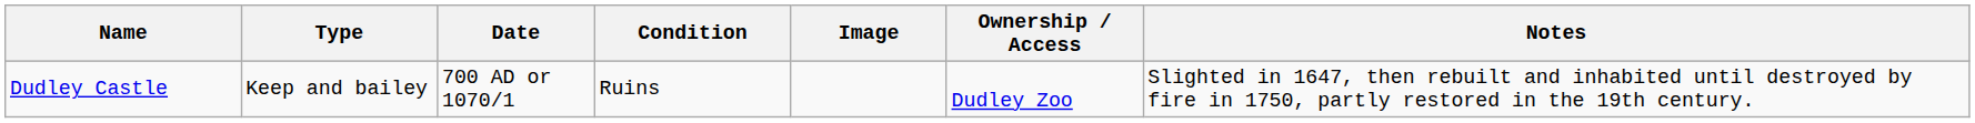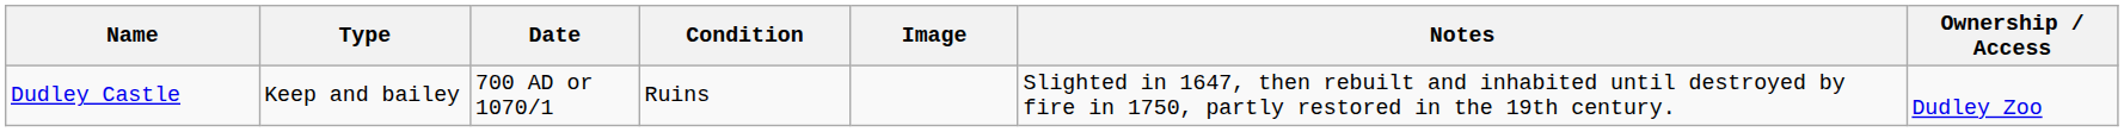 <table class="wikitable sortable sticky-header" width="100%">
 <tr>
 <th width="12%">Name</th>
 <th width="10%">Type</th>
 <th width="8%">Date</th>
 <th width="10%">Condition</th>
 <th class="unsortable" width="94">Image</th>
+<th class="unsortable">Notes</th>
 <th width="10%">Ownership / Access</th>
-<th class="unsortable">Notes</th>
 </tr>
 <tr>
 <td><a href='#'>Dudley Castle</a></td>
 <td>Keep and bailey</td>
 <td>700 AD or 1070/1</td>
 <td>Ruins</td>
 <td></td>
+<td>Slighted in 1647, then rebuilt and inhabited until destroyed by fire in 1750, partly restored in the 19th century.</td>
 <td><br><a href='#'>Dudley Zoo</a></td>
-<td>Slighted in 1647, then rebuilt and inhabited until destroyed by fire in 1750, partly restored in the 19th century.</td>
 </tr>
 </table>
